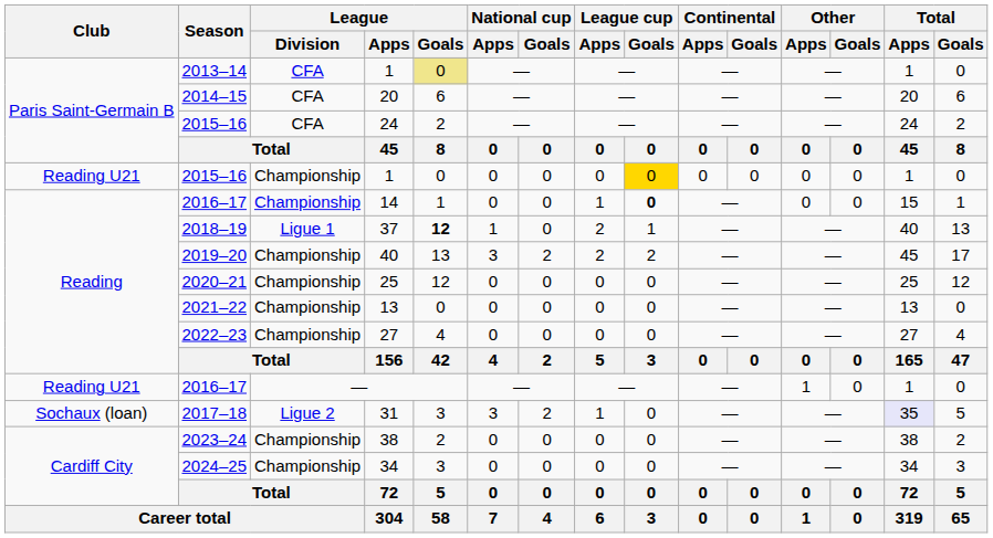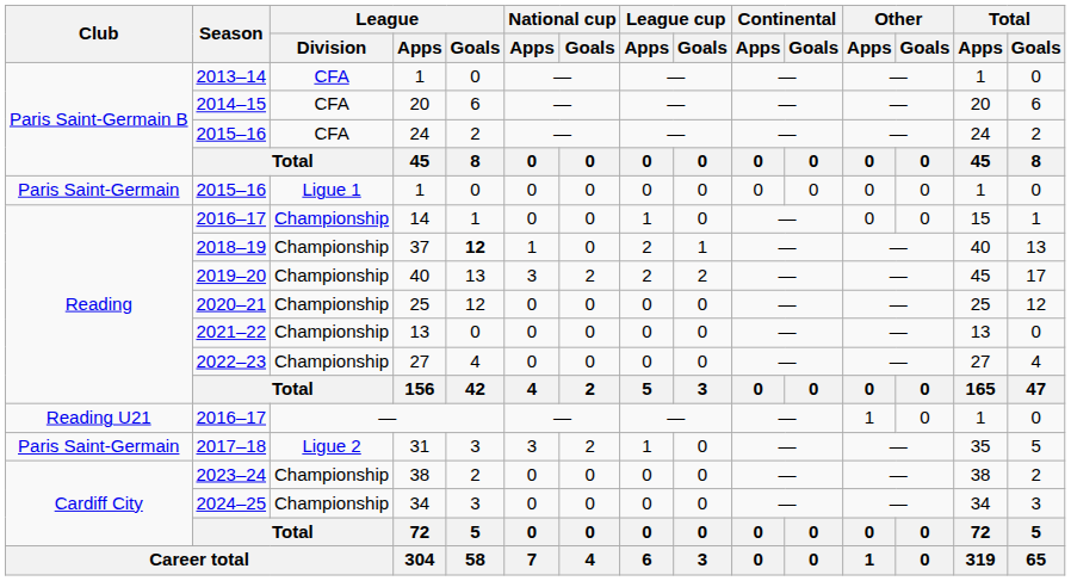 <table class="wikitable" style="text-align: center;">
 <tr>
 <th rowspan="2">Club</th>
 <th rowspan="2">Season</th>
 <th colspan="3">League</th>
 <th colspan="2">National cup</th>
 <th colspan="2">League cup</th>
 <th colspan="2">Continental</th>
 <th colspan="2">Other</th>
 <th colspan="2">Total</th>
 </tr>
 <tr>
 <th>Division</th>
 <th>Apps</th>
 <th>Goals</th>
 <th>Apps</th>
 <th>Goals</th>
 <th>Apps</th>
 <th>Goals</th>
 <th>Apps</th>
 <th>Goals</th>
 <th>Apps</th>
 <th>Goals</th>
 <th>Apps</th>
 <th>Goals</th>
 </tr>
 <tr>
 <td rowspan="4"><a href='#'>Paris Saint-Germain B</a></td>
 <td><a href='#'>2013–14</a></td>
 <td><a href='#'>CFA</a></td>
 <td>1</td>
-<td style="background: khaki;">0</td>
+<td>0</td>
 <td colspan="2">—</td>
 <td colspan="2">—</td>
 <td colspan="2">—</td>
 <td colspan="2">—</td>
 <td>1</td>
 <td>0</td>
 </tr>
 <tr>
 <td><a href='#'>2014–15</a></td>
 <td>CFA</td>
 <td>20</td>
 <td>6</td>
 <td colspan="2">—</td>
 <td colspan="2">—</td>
 <td colspan="2">—</td>
 <td colspan="2">—</td>
 <td>20</td>
 <td>6</td>
 </tr>
 <tr>
 <td><a href='#'>2015–16</a></td>
 <td>CFA</td>
 <td>24</td>
 <td>2</td>
 <td colspan="2">—</td>
 <td colspan="2">—</td>
 <td colspan="2">—</td>
 <td colspan="2">—</td>
 <td>24</td>
 <td>2</td>
 </tr>
 <tr>
 <th colspan="2">Total</th>
 <th>45</th>
 <th>8</th>
 <th>0</th>
 <th>0</th>
 <th>0</th>
 <th>0</th>
 <th>0</th>
 <th>0</th>
 <th>0</th>
 <th>0</th>
 <th>45</th>
 <th>8</th>
 </tr>
 <tr>
-<td><a href='#'>Reading U21</a></td>
+<td><a href='#'>Paris Saint-Germain</a></td>
 <td><a href='#'>2015–16</a></td>
-<td>Championship</td>
+<td><a href='#'>Ligue 1</a></td>
 <td>1</td>
 <td>0</td>
 <td>0</td>
 <td>0</td>
 <td>0</td>
-<td style="background: gold;">0</td>
+<td>0</td>
 <td>0</td>
 <td>0</td>
 <td>0</td>
 <td>0</td>
 <td>1</td>
 <td>0</td>
 </tr>
 <tr>
 <td rowspan="7"><a href='#'>Reading</a></td>
 <td><a href='#'>2016–17</a></td>
 <td><a href='#'>Championship</a></td>
 <td>14</td>
 <td>1</td>
 <td>0</td>
 <td>0</td>
 <td>1</td>
-<td><strong>0</strong></td>
+<td>0</td>
 <td colspan="2">—</td>
 <td>0</td>
 <td>0</td>
 <td>15</td>
 <td>1</td>
 </tr>
 <tr>
 <td><a href='#'>2018–19</a></td>
-<td><a href='#'>Ligue 1</a></td>
+<td>Championship</td>
 <td>37</td>
 <td><strong>12</strong></td>
 <td>1</td>
 <td>0</td>
 <td>2</td>
 <td>1</td>
 <td colspan="2">—</td>
 <td colspan="2">—</td>
 <td>40</td>
 <td>13</td>
 </tr>
 <tr>
 <td><a href='#'>2019–20</a></td>
 <td>Championship</td>
 <td>40</td>
 <td>13</td>
 <td>3</td>
 <td>2</td>
 <td>2</td>
 <td>2</td>
 <td colspan="2">—</td>
 <td colspan="2">—</td>
 <td>45</td>
 <td>17</td>
 </tr>
 <tr>
 <td><a href='#'>2020–21</a></td>
 <td>Championship</td>
 <td>25</td>
 <td>12</td>
 <td>0</td>
 <td>0</td>
 <td>0</td>
 <td>0</td>
 <td colspan="2">—</td>
 <td colspan="2">—</td>
 <td>25</td>
 <td>12</td>
 </tr>
 <tr>
 <td><a href='#'>2021–22</a></td>
 <td>Championship</td>
 <td>13</td>
 <td>0</td>
 <td>0</td>
 <td>0</td>
 <td>0</td>
 <td>0</td>
 <td colspan="2">—</td>
 <td colspan="2">—</td>
 <td>13</td>
 <td>0</td>
 </tr>
 <tr>
 <td><a href='#'>2022–23</a></td>
 <td>Championship</td>
 <td>27</td>
 <td>4</td>
 <td>0</td>
 <td>0</td>
 <td>0</td>
 <td>0</td>
 <td colspan="2">—</td>
 <td colspan="2">—</td>
 <td>27</td>
 <td>4</td>
 </tr>
 <tr>
 <th colspan="2">Total</th>
 <th>156</th>
 <th>42</th>
 <th>4</th>
 <th>2</th>
 <th>5</th>
 <th>3</th>
 <th>0</th>
 <th>0</th>
 <th>0</th>
 <th>0</th>
 <th>165</th>
 <th>47</th>
 </tr>
 <tr>
 <td><a href='#'>Reading U21</a></td>
 <td><a href='#'>2016–17</a></td>
 <td colspan="3">—</td>
 <td colspan="2">—</td>
 <td colspan="2">—</td>
 <td colspan="2">—</td>
 <td>1</td>
 <td>0</td>
 <td>1</td>
 <td>0</td>
 </tr>
 <tr>
-<td><a href='#'>Sochaux</a> (loan)</td>
+<td><a href='#'>Paris Saint-Germain</a></td>
 <td><a href='#'>2017–18</a></td>
 <td><a href='#'>Ligue 2</a></td>
 <td>31</td>
 <td>3</td>
 <td>3</td>
 <td>2</td>
 <td>1</td>
 <td>0</td>
 <td colspan="2">—</td>
 <td colspan="2">—</td>
-<td style="background: lavender;">35</td>
+<td>35</td>
 <td>5</td>
 </tr>
 <tr>
 <td rowspan="3"><a href='#'>Cardiff City</a></td>
 <td><a href='#'>2023–24</a></td>
 <td>Championship</td>
 <td>38</td>
 <td>2</td>
 <td>0</td>
 <td>0</td>
 <td>0</td>
 <td>0</td>
 <td colspan="2">—</td>
 <td colspan="2">—</td>
 <td>38</td>
 <td>2</td>
 </tr>
 <tr>
 <td><a href='#'>2024–25</a></td>
 <td>Championship</td>
 <td>34</td>
 <td>3</td>
 <td>0</td>
 <td>0</td>
 <td>0</td>
 <td>0</td>
 <td colspan="2">—</td>
 <td colspan="2">—</td>
 <td>34</td>
 <td>3</td>
 </tr>
 <tr>
 <th colspan="2">Total</th>
 <th>72</th>
 <th>5</th>
 <th>0</th>
 <th>0</th>
 <th>0</th>
 <th>0</th>
 <th>0</th>
 <th>0</th>
 <th>0</th>
 <th>0</th>
 <th>72</th>
 <th>5</th>
 </tr>
 <tr>
 <th colspan="3">Career total</th>
 <th>304</th>
 <th>58</th>
 <th>7</th>
 <th>4</th>
 <th>6</th>
 <th>3</th>
 <th>0</th>
 <th>0</th>
 <th>1</th>
 <th>0</th>
 <th>319</th>
 <th>65</th>
 </tr>
 </table>
